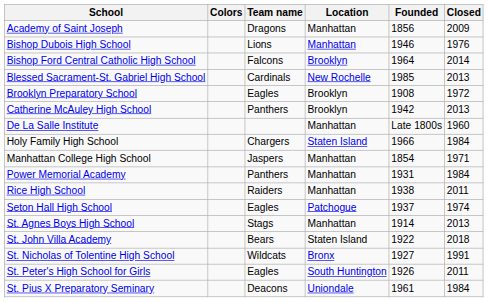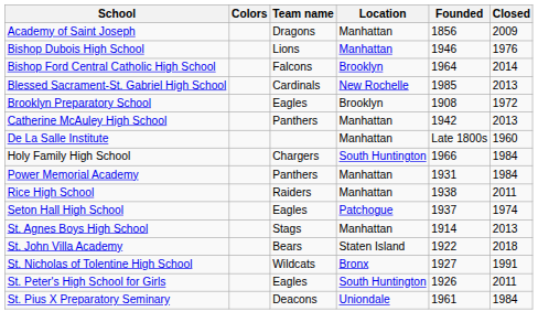 <table class="wikitable">
 <tr>
 <th>School</th>
 <th>Colors</th>
 <th>Team name</th>
 <th>Location</th>
 <th>Founded</th>
 <th>Closed</th>
 </tr>
 <tr>
 <td><a href='#'>Academy of Saint Joseph</a></td>
 <td></td>
 <td>Dragons</td>
 <td>Manhattan</td>
 <td>1856</td>
 <td>2009</td>
 </tr>
 <tr>
 <td><a href='#'>Bishop Dubois High School</a></td>
 <td></td>
 <td>Lions</td>
 <td><a href='#'>Manhattan</a></td>
 <td>1946</td>
 <td>1976</td>
 </tr>
 <tr>
 <td><a href='#'>Bishop Ford Central Catholic High School</a></td>
 <td></td>
 <td>Falcons</td>
 <td><a href='#'>Brooklyn</a></td>
 <td>1964</td>
 <td>2014</td>
 </tr>
 <tr>
 <td><a href='#'>Blessed Sacrament-St. Gabriel High School</a></td>
 <td></td>
 <td>Cardinals</td>
 <td><a href='#'>New Rochelle</a></td>
 <td>1985</td>
 <td>2013</td>
 </tr>
 <tr>
 <td><a href='#'>Brooklyn Preparatory School</a></td>
 <td></td>
 <td>Eagles</td>
 <td>Brooklyn</td>
 <td>1908</td>
 <td>1972</td>
 </tr>
 <tr>
 <td><a href='#'>Catherine McAuley High School</a></td>
 <td></td>
 <td>Panthers</td>
-<td>Brooklyn</td>
+<td>Manhattan</td>
 <td>1942</td>
 <td>2013</td>
 </tr>
 <tr>
 <td><a href='#'>De La Salle Institute</a></td>
 <td></td>
 <td></td>
 <td>Manhattan</td>
 <td>Late 1800s</td>
 <td>1960</td>
 </tr>
 <tr>
 <td>Holy Family High School</td>
 <td></td>
 <td>Chargers</td>
-<td><a href='#'>Staten Island</a></td>
+<td><a href='#'>South Huntington</a></td>
 <td>1966</td>
 <td>1984</td>
-</tr>
-<tr>
-<td>Manhattan College High School</td>
-<td></td>
-<td>Jaspers</td>
-<td>Manhattan</td>
-<td>1854</td>
-<td>1971</td>
 </tr>
 <tr>
 <td><a href='#'>Power Memorial Academy</a></td>
 <td></td>
 <td>Panthers</td>
 <td>Manhattan</td>
 <td>1931</td>
 <td>1984</td>
 </tr>
 <tr>
 <td><a href='#'>Rice High School</a></td>
 <td></td>
 <td>Raiders</td>
 <td>Manhattan</td>
 <td>1938</td>
 <td>2011</td>
 </tr>
 <tr>
 <td><a href='#'>Seton Hall High School</a></td>
 <td></td>
 <td>Eagles</td>
 <td><a href='#'>Patchogue</a></td>
 <td>1937</td>
 <td>1974</td>
 </tr>
 <tr>
 <td><a href='#'>St. Agnes Boys High School</a></td>
 <td></td>
 <td>Stags</td>
 <td>Manhattan</td>
 <td>1914</td>
 <td>2013</td>
 </tr>
 <tr>
 <td><a href='#'>St. John Villa Academy</a></td>
 <td></td>
 <td>Bears</td>
 <td>Staten Island</td>
 <td>1922</td>
 <td>2018</td>
 </tr>
 <tr>
 <td><a href='#'>St. Nicholas of Tolentine High School</a></td>
 <td></td>
 <td>Wildcats</td>
 <td><a href='#'>Bronx</a></td>
 <td>1927</td>
 <td>1991</td>
 </tr>
 <tr>
 <td><a href='#'>St. Peter's High School for Girls</a></td>
 <td></td>
 <td>Eagles</td>
 <td><a href='#'>South Huntington</a></td>
 <td>1926</td>
 <td>2011</td>
 </tr>
 <tr>
 <td><a href='#'>St. Pius X Preparatory Seminary</a></td>
 <td></td>
 <td>Deacons</td>
 <td><a href='#'>Uniondale</a></td>
 <td>1961</td>
 <td>1984</td>
 </tr>
 </table>
